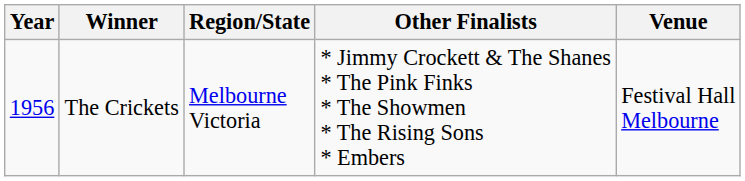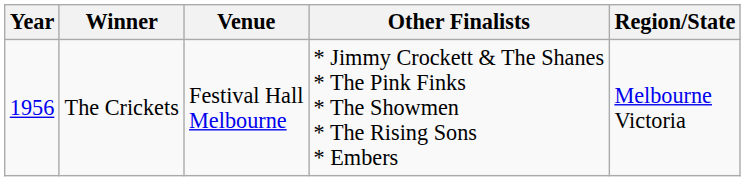 <table class="wikitable">
 <tr>
 <th>Year</th>
 <th>Winner</th>
+<th>Venue</th>
+<th>Other Finalists</th>
 <th>Region/State</th>
-<th>Other Finalists</th>
-<th>Venue</th>
 </tr>
 <tr>
 <td><a href='#'>1956</a></td>
 <td>The Crickets</td>
+<td>Festival Hall<br> <a href='#'>Melbourne</a></td>
+<td>* Jimmy Crockett & The Shanes<br>* The Pink Finks <br>* The Showmen <br>* The Rising Sons <br>* Embers</td>
 <td><a href='#'>Melbourne</a><br> Victoria</td>
-<td>* Jimmy Crockett & The Shanes<br>* The Pink Finks <br>* The Showmen <br>* The Rising Sons <br>* Embers</td>
-<td>Festival Hall<br> <a href='#'>Melbourne</a></td>
 </tr>
 </table>
